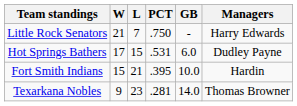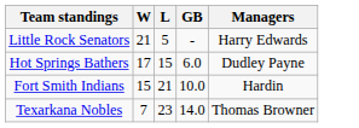 <table class="wikitable" style="text-align:center">
 <tr>
 <th>Team standings</th>
 <th>W</th>
 <th>L</th>
-<th>PCT</th>
 <th>GB</th>
 <th>Managers</th>
 </tr>
 <tr>
 <td><a href='#'>Little Rock Senators</a></td>
 <td>21</td>
-<td>7</td>
-<td>.750</td>
+<td>5</td>
 <td>-</td>
 <td>Harry Edwards</td>
 </tr>
 <tr>
 <td><a href='#'>Hot Springs Bathers</a></td>
 <td>17</td>
 <td>15</td>
-<td>.531</td>
 <td>6.0</td>
 <td>Dudley Payne</td>
 </tr>
 <tr>
 <td><a href='#'>Fort Smith Indians</a></td>
 <td>15</td>
 <td>21</td>
-<td>.395</td>
 <td>10.0</td>
 <td>Hardin</td>
 </tr>
 <tr>
 <td><a href='#'>Texarkana Nobles</a></td>
-<td>9</td>
+<td>7</td>
 <td>23</td>
-<td>.281</td>
 <td>14.0</td>
 <td>Thomas Browner</td>
 </tr>
 </table>
